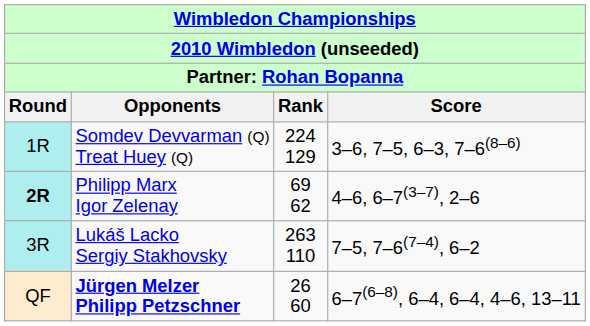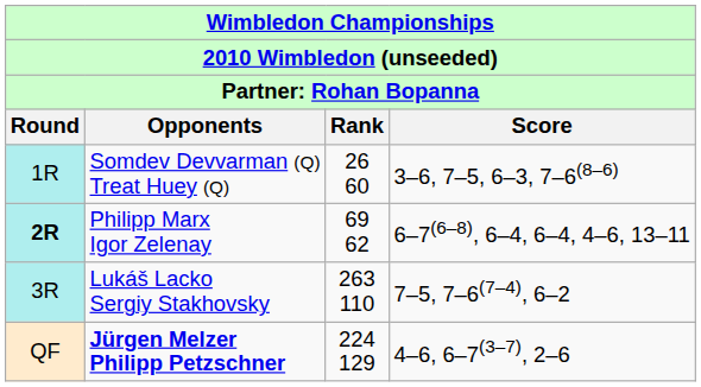 <table class="wikitable nowrap">
 <tr>
 <th colspan=4 style="background:#cfc;"><a href='#'>Wimbledon Championships</a></th>
 </tr>
 <tr>
 <th colspan=4 style="background:#cfc;"><a href='#'>2010 Wimbledon</a> (unseeded)</th>
 </tr>
 <tr>
 <th colspan=4 style="background:#cfc;">Partner:  <a href='#'>Rohan Bopanna</a></th>
 </tr>
 <tr>
 <th>Round</th>
 <th>Opponents</th>
 <th>Rank</th>
 <th>Score</th>
 </tr>
 <tr>
 <td align="center" style="background:#afeeee;">1R</td>
 <td> <a href='#'>Somdev Devvarman</a> <small>(Q)</small><br>  <a href='#'>Treat Huey</a> <small>(Q)</small></td>
-<td align="center">224 <br> 129</td>
+<td align="center">26 <br> 60</td>
 <td>3–6, 7–5, 6–3, 7–6<sup>(8–6)</sup></td>
 </tr>
 <tr>
 <td align="center" style="background:#afeeee;"><strong>2R</strong></td>
 <td> <a href='#'>Philipp Marx</a> <br>  <a href='#'>Igor Zelenay</a></td>
 <td align="center">69 <br> 62</td>
-<td>4–6, 6–7<sup>(3–7)</sup>, 2–6</td>
+<td>6–7<sup>(6–8)</sup>, 6–4, 6–4, 4–6, 13–11</td>
 </tr>
 <tr>
 <td align="center" style="background:#afeeee;">3R</td>
 <td> <a href='#'>Lukáš Lacko</a> <br>  <a href='#'>Sergiy Stakhovsky</a></td>
 <td align="center">263 <br> 110</td>
 <td>7–5, 7–6<sup>(7–4)</sup>, 6–2</td>
 </tr>
 <tr>
 <td align="center" style="background:#ffebcd;">QF</td>
 <td> <strong><a href='#'>Jürgen Melzer</a></strong> <br>  <strong><a href='#'>Philipp Petzschner</a></strong></td>
-<td align="center">26 <br> 60</td>
-<td>6–7<sup>(6–8)</sup>, 6–4, 6–4, 4–6, 13–11</td>
+<td align="center">224 <br> 129</td>
+<td>4–6, 6–7<sup>(3–7)</sup>, 2–6</td>
 </tr>
 </table>
